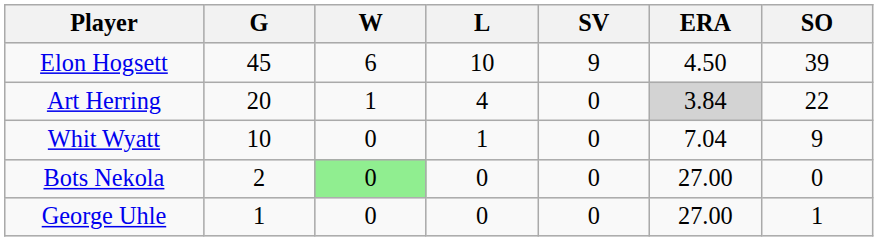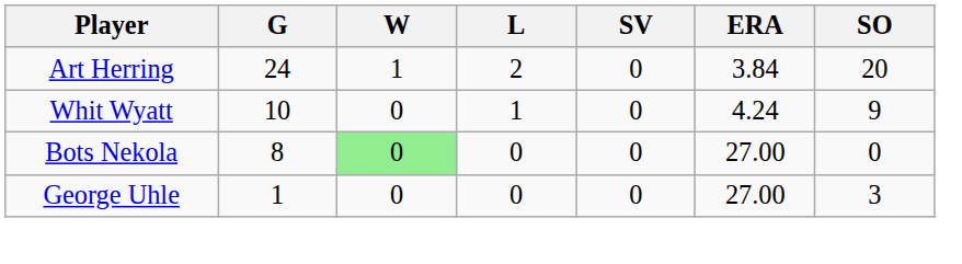 <table class="wikitable sortable">
 <tr>
 <th bgcolor="#DDDDFF" width="16%">Player</th>
 <th bgcolor="#DDDDFF" width="9%">G</th>
 <th bgcolor="#DDDDFF" width="9%">W</th>
 <th bgcolor="#DDDDFF" width="9%">L</th>
 <th bgcolor="#DDDDFF" width="9%">SV</th>
 <th bgcolor="#DDDDFF" width="9%">ERA</th>
 <th bgcolor="#DDDDFF" width="9%">SO</th>
 </tr>
 <tr align="center">
-<td><a href='#'>Elon Hogsett</a></td>
-<td>45</td>
-<td>6</td>
-<td>10</td>
-<td>9</td>
-<td>4.50</td>
-<td>39</td>
-</tr>
-<tr align="center">
 <td><a href='#'>Art Herring</a></td>
+<td>24</td>
+<td>1</td>
+<td>2</td>
+<td>0</td>
+<td>3.84</td>
 <td>20</td>
-<td>1</td>
-<td>4</td>
-<td>0</td>
-<td style="background: lightgrey;">3.84</td>
-<td>22</td>
 </tr>
 <tr align="center">
 <td><a href='#'>Whit Wyatt</a></td>
 <td>10</td>
 <td>0</td>
 <td>1</td>
 <td>0</td>
-<td>7.04</td>
+<td>4.24</td>
 <td>9</td>
 </tr>
 <tr align="center">
 <td><a href='#'>Bots Nekola</a></td>
-<td>2</td>
+<td>8</td>
 <td style="background: lightgreen;">0</td>
 <td>0</td>
 <td>0</td>
 <td>27.00</td>
 <td>0</td>
 </tr>
 <tr align="center">
 <td><a href='#'>George Uhle</a></td>
 <td>1</td>
 <td>0</td>
 <td>0</td>
 <td>0</td>
 <td>27.00</td>
-<td>1</td>
+<td>3</td>
 </tr>
 </table>
